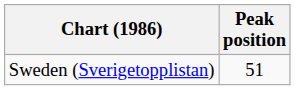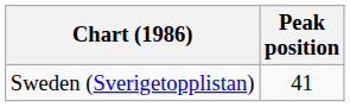 <table class="wikitable">
 <tr>
 <th>Chart (1986)</th>
 <th>Peak<br>position</th>
 </tr>
 <tr>
 <td>Sweden (<a href='#'>Sverigetopplistan</a>)</td>
-<td align="center">51</td>
+<td align="center">41</td>
 </tr>
 </table>
